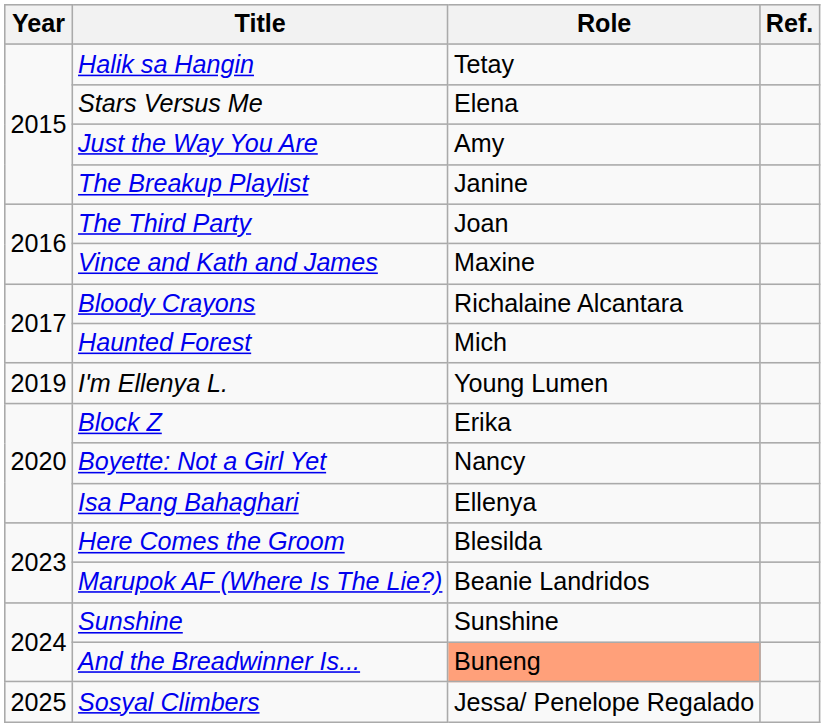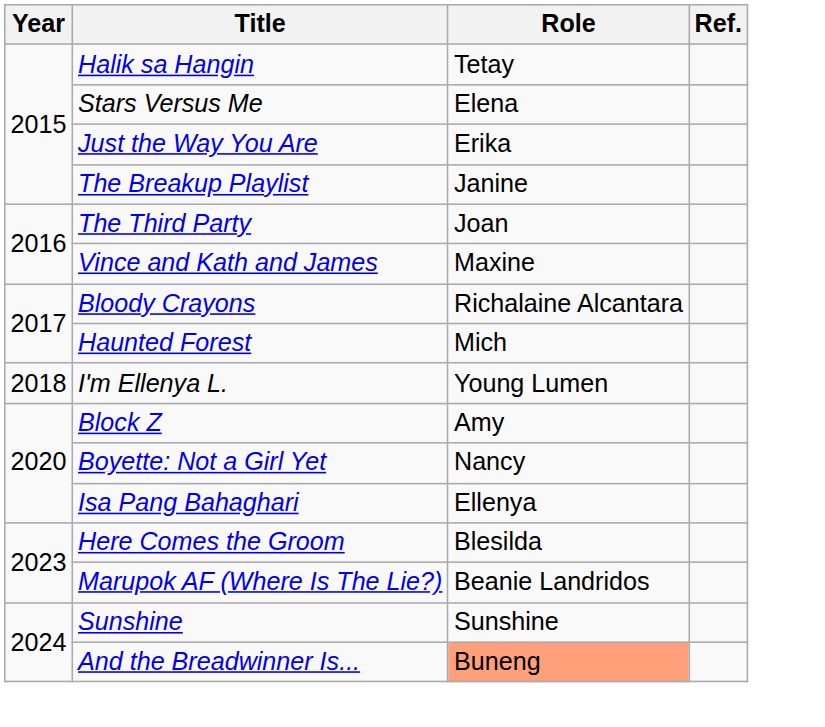 <table class="wikitable">
 <tr>
 <th>Year</th>
 <th>Title</th>
 <th>Role</th>
 <th>Ref.</th>
 </tr>
 <tr>
 <td rowspan=4>2015</td>
 <td><em><a href='#'>Halik sa Hangin</a></em></td>
 <td>Tetay</td>
 <td></td>
 </tr>
 <tr>
 <td><em>Stars Versus Me</em></td>
 <td>Elena</td>
 <td></td>
 </tr>
 <tr>
 <td><em><a href='#'>Just the Way You Are</a></em></td>
-<td>Amy</td>
+<td>Erika</td>
 <td></td>
 </tr>
 <tr>
 <td><em><a href='#'>The Breakup Playlist</a></em></td>
 <td>Janine</td>
 <td></td>
 </tr>
 <tr>
 <td rowspan=2>2016</td>
 <td><em><a href='#'>The Third Party</a></em></td>
 <td>Joan</td>
 <td></td>
 </tr>
 <tr>
 <td><em><a href='#'>Vince and Kath and James</a></em></td>
 <td>Maxine</td>
 <td></td>
 </tr>
 <tr>
 <td rowspan=2>2017</td>
 <td><em><a href='#'>Bloody Crayons</a></em></td>
 <td>Richalaine Alcantara</td>
 <td></td>
 </tr>
 <tr>
 <td><em><a href='#'>Haunted Forest</a></em></td>
 <td>Mich</td>
 <td></td>
 </tr>
 <tr>
-<td>2019</td>
+<td>2018</td>
 <td><em>I'm Ellenya L.</em></td>
 <td>Young Lumen</td>
 <td></td>
 </tr>
 <tr>
 <td rowspan="3">2020</td>
 <td><em><a href='#'>Block Z</a></em></td>
-<td>Erika</td>
+<td>Amy</td>
 <td></td>
 </tr>
 <tr>
 <td><em><a href='#'>Boyette: Not a Girl Yet</a></em></td>
 <td>Nancy</td>
 <td></td>
 </tr>
 <tr>
 <td><em><a href='#'>Isa Pang Bahaghari</a></em></td>
 <td>Ellenya</td>
 <td></td>
 </tr>
 <tr>
 <td rowspan="2">2023</td>
 <td><em><a href='#'>Here Comes the Groom</a></em></td>
 <td>Blesilda</td>
 <td></td>
 </tr>
 <tr>
 <td><em><a href='#'>Marupok AF (Where Is The Lie?)</a></em></td>
 <td>Beanie Landridos</td>
 <td></td>
 </tr>
 <tr>
 <td rowspan="2">2024</td>
 <td><em><a href='#'>Sunshine</a></em></td>
 <td>Sunshine</td>
 <td></td>
 </tr>
 <tr>
 <td><em><a href='#'>And the Breadwinner Is...</a></em></td>
 <td style="background: lightsalmon;">Buneng</td>
 <td></td>
 </tr>
-<tr>
-<td>2025</td>
-<td><em><a href='#'>Sosyal Climbers</a></em></td>
-<td>Jessa/ Penelope Regalado</td>
-<td></td>
-</tr>
 </table>
